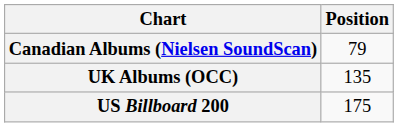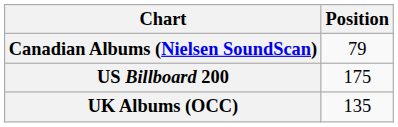 <table class="wikitable sortable plainrowheaders" style="text-align:center">
 <tr>
 <th scope="col">Chart</th>
 <th scope="col">Position</th>
 </tr>
 <tr>
 <th scope="row">Canadian Albums (<a href='#'>Nielsen SoundScan</a>)</th>
 <td>79</td>
 </tr>
 <tr>
+<th scope="row">US <em>Billboard</em> 200</th>
+<td>175</td>
+</tr>
+<tr>
 <th scope="row">UK Albums (OCC)</th>
 <td>135</td>
 </tr>
-<tr>
-<th scope="row">US <em>Billboard</em> 200</th>
-<td>175</td>
-</tr>
 </table>
